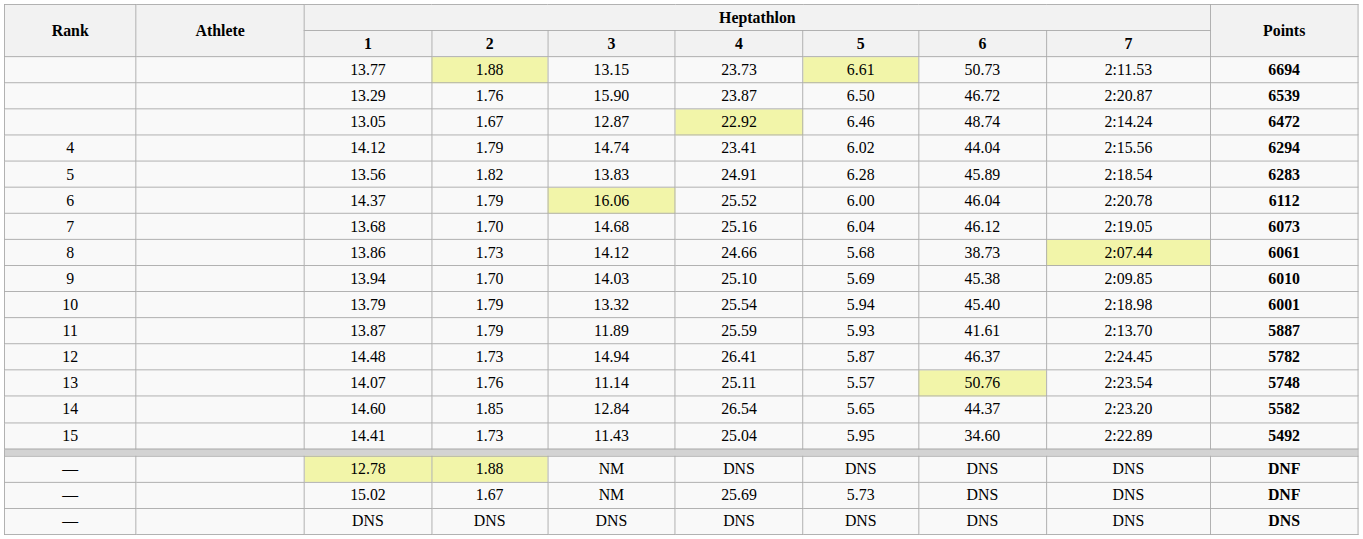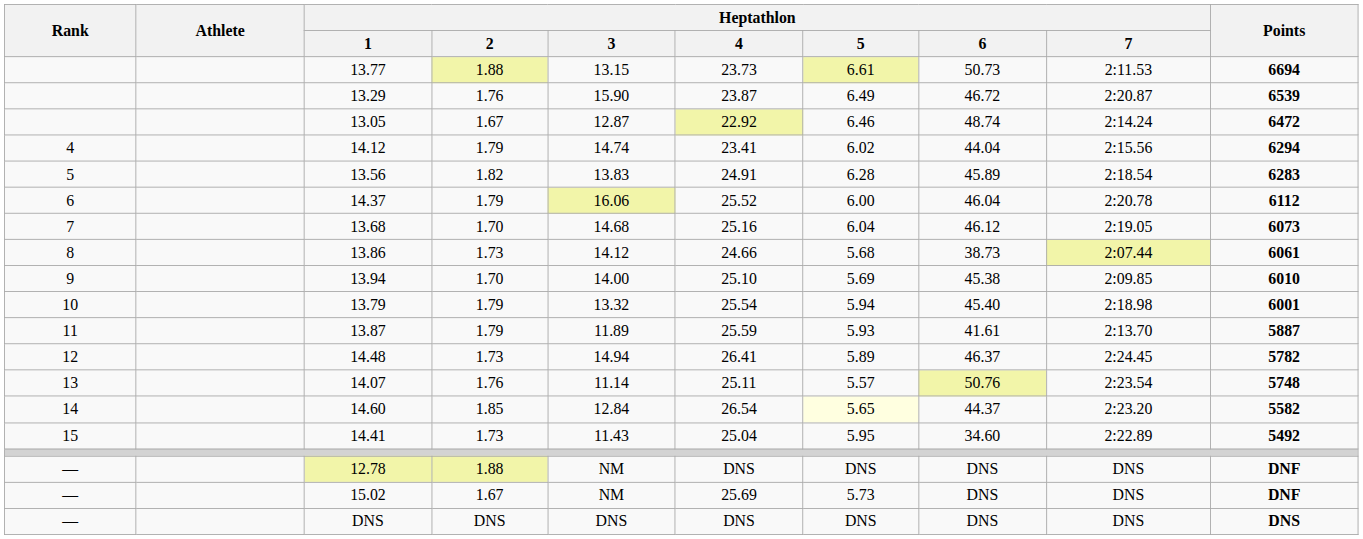 <table class="wikitable" style=" text-align:center; font-size:110%;" width="95%">
 <tr>
 <th rowspan="2">Rank</th>
 <th rowspan="2">Athlete</th>
 <th colspan="7">Heptathlon</th>
 <th rowspan="2">Points</th>
 </tr>
 <tr>
 <th>1</th>
 <th>2</th>
 <th>3</th>
 <th>4</th>
 <th>5</th>
 <th>6</th>
 <th>7</th>
 </tr>
 <tr>
 <td></td>
 <td align=left></td>
 <td>13.77</td>
 <td bgcolor=#F2F5A9>1.88</td>
 <td>13.15</td>
 <td>23.73</td>
 <td bgcolor=#F2F5A9>6.61</td>
 <td>50.73</td>
 <td>2:11.53</td>
 <td><strong>6694</strong></td>
 </tr>
 <tr>
 <td></td>
 <td align=left></td>
 <td>13.29</td>
 <td>1.76</td>
 <td>15.90</td>
 <td>23.87</td>
-<td>6.50</td>
+<td>6.49</td>
 <td>46.72</td>
 <td>2:20.87</td>
 <td><strong>6539</strong></td>
 </tr>
 <tr>
 <td></td>
 <td align=left></td>
 <td>13.05</td>
 <td>1.67</td>
 <td>12.87</td>
 <td bgcolor=#F2F5A9>22.92</td>
 <td>6.46</td>
 <td>48.74</td>
 <td>2:14.24</td>
 <td><strong>6472</strong></td>
 </tr>
 <tr>
 <td>4</td>
 <td align=left></td>
 <td>14.12</td>
 <td>1.79</td>
 <td>14.74</td>
 <td>23.41</td>
 <td>6.02</td>
 <td>44.04</td>
 <td>2:15.56</td>
 <td><strong>6294</strong></td>
 </tr>
 <tr>
 <td>5</td>
 <td align=left></td>
 <td>13.56</td>
 <td>1.82</td>
 <td>13.83</td>
 <td>24.91</td>
 <td>6.28</td>
 <td>45.89</td>
 <td>2:18.54</td>
 <td><strong>6283</strong></td>
 </tr>
 <tr>
 <td>6</td>
 <td align=left></td>
 <td>14.37</td>
 <td>1.79</td>
 <td bgcolor=#F2F5A9>16.06</td>
 <td>25.52</td>
 <td>6.00</td>
 <td>46.04</td>
 <td>2:20.78</td>
 <td><strong>6112</strong></td>
 </tr>
 <tr>
 <td>7</td>
 <td align=left></td>
 <td>13.68</td>
 <td>1.70</td>
 <td>14.68</td>
 <td>25.16</td>
 <td>6.04</td>
 <td>46.12</td>
 <td>2:19.05</td>
 <td><strong>6073</strong></td>
 </tr>
 <tr>
 <td>8</td>
 <td align=left></td>
 <td>13.86</td>
 <td>1.73</td>
 <td>14.12</td>
 <td>24.66</td>
 <td>5.68</td>
 <td>38.73</td>
 <td bgcolor=#F2F5A9>2:07.44</td>
 <td><strong>6061</strong></td>
 </tr>
 <tr>
 <td>9</td>
 <td align=left></td>
 <td>13.94</td>
 <td>1.70</td>
-<td>14.03</td>
+<td>14.00</td>
 <td>25.10</td>
 <td>5.69</td>
 <td>45.38</td>
 <td>2:09.85</td>
 <td><strong>6010</strong></td>
 </tr>
 <tr>
 <td>10</td>
 <td align=left></td>
 <td>13.79</td>
 <td>1.79</td>
 <td>13.32</td>
 <td>25.54</td>
 <td>5.94</td>
 <td>45.40</td>
 <td>2:18.98</td>
 <td><strong>6001</strong></td>
 </tr>
 <tr>
 <td>11</td>
 <td align=left></td>
 <td>13.87</td>
 <td>1.79</td>
 <td>11.89</td>
 <td>25.59</td>
 <td>5.93</td>
 <td>41.61</td>
 <td>2:13.70</td>
 <td><strong>5887</strong></td>
 </tr>
 <tr>
 <td>12</td>
 <td align=left></td>
 <td>14.48</td>
 <td>1.73</td>
 <td>14.94</td>
 <td>26.41</td>
-<td>5.87</td>
+<td>5.89</td>
 <td>46.37</td>
 <td>2:24.45</td>
 <td><strong>5782</strong></td>
 </tr>
 <tr>
 <td>13</td>
 <td align=left></td>
 <td>14.07</td>
 <td>1.76</td>
 <td>11.14</td>
 <td>25.11</td>
 <td>5.57</td>
 <td bgcolor=#F2F5A9>50.76</td>
 <td>2:23.54</td>
 <td><strong>5748</strong></td>
 </tr>
 <tr>
 <td>14</td>
 <td align=left></td>
 <td>14.60</td>
 <td>1.85</td>
 <td>12.84</td>
 <td>26.54</td>
-<td>5.65</td>
+<td style="background: lightyellow;">5.65</td>
 <td>44.37</td>
 <td>2:23.20</td>
 <td><strong>5582</strong></td>
 </tr>
 <tr>
 <td>15</td>
 <td align=left></td>
 <td>14.41</td>
 <td>1.73</td>
 <td>11.43</td>
 <td>25.04</td>
 <td>5.95</td>
 <td>34.60</td>
 <td>2:22.89</td>
 <td><strong>5492</strong></td>
 </tr>
 <tr>
 <td colspan=13 bgcolor=lightgray></td>
 </tr>
 <tr>
 <td>—</td>
 <td align=left></td>
 <td bgcolor=#F2F5A9>12.78</td>
 <td bgcolor=#F2F5A9>1.88</td>
 <td>NM</td>
 <td>DNS</td>
 <td>DNS</td>
 <td>DNS</td>
 <td>DNS</td>
 <td><strong>DNF</strong></td>
 </tr>
 <tr>
 <td>—</td>
 <td align=left></td>
 <td>15.02</td>
 <td>1.67</td>
 <td>NM</td>
 <td>25.69</td>
 <td>5.73</td>
 <td>DNS</td>
 <td>DNS</td>
 <td><strong>DNF</strong></td>
 </tr>
 <tr>
 <td>—</td>
 <td align=left></td>
 <td>DNS</td>
 <td>DNS</td>
 <td>DNS</td>
 <td>DNS</td>
 <td>DNS</td>
 <td>DNS</td>
 <td>DNS</td>
 <td><strong>DNS</strong></td>
 </tr>
 </table>
